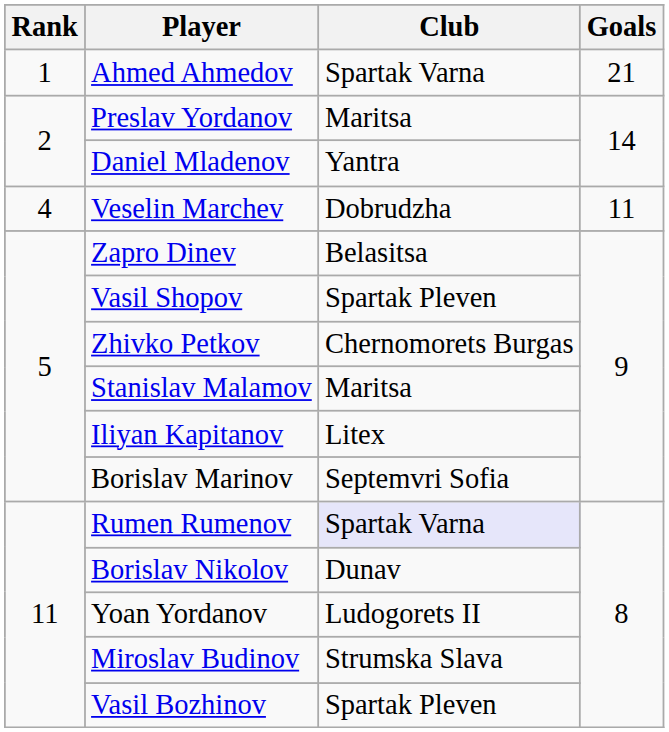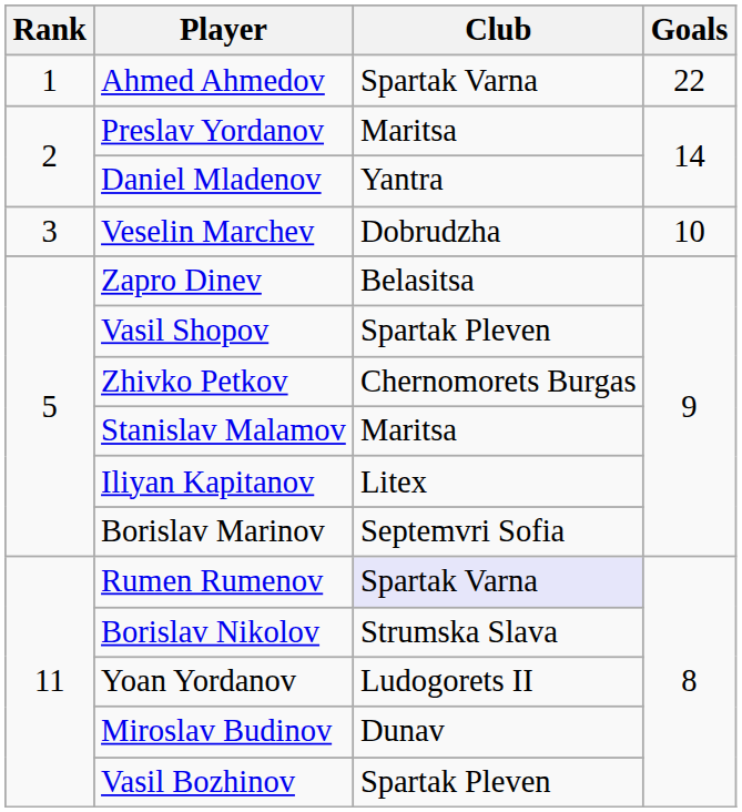 <table class="wikitable" style="text-align:center">
 <tr>
 <th>Rank</th>
 <th>Player</th>
 <th>Club</th>
 <th>Goals</th>
 </tr>
 <tr>
 <td>1</td>
 <td align="left"> <a href='#'>Ahmed Ahmedov</a></td>
 <td align="left">Spartak Varna</td>
-<td>21</td>
+<td>22</td>
 </tr>
 <tr>
 <td rowspan=2>2</td>
 <td align="left"> <a href='#'>Preslav Yordanov</a></td>
 <td align="left">Maritsa</td>
 <td rowspan=2>14</td>
 </tr>
 <tr>
 <td align="left"> <a href='#'>Daniel Mladenov</a></td>
 <td align="left">Yantra</td>
 </tr>
 <tr>
-<td>4</td>
+<td>3</td>
 <td align="left"> <a href='#'>Veselin Marchev</a></td>
 <td align="left">Dobrudzha</td>
-<td>11</td>
+<td>10</td>
 </tr>
 <tr>
 <td rowspan=6>5</td>
 <td align="left"> <a href='#'>Zapro Dinev</a></td>
 <td align="left">Belasitsa</td>
 <td rowspan=6>9</td>
 </tr>
 <tr>
 <td align="left"> <a href='#'>Vasil Shopov</a></td>
 <td align="left">Spartak Pleven</td>
 </tr>
 <tr>
 <td align="left"> <a href='#'>Zhivko Petkov</a></td>
 <td align="left">Chernomorets Burgas</td>
 </tr>
 <tr>
 <td align="left"> <a href='#'>Stanislav Malamov</a></td>
 <td align="left">Maritsa</td>
 </tr>
 <tr>
 <td align="left"> <a href='#'>Iliyan Kapitanov</a></td>
 <td align="left">Litex</td>
 </tr>
 <tr>
 <td align="left"> Borislav Marinov</td>
 <td align="left">Septemvri Sofia</td>
 </tr>
 <tr>
 <td rowspan=5>11</td>
 <td align="left"> <a href='#'>Rumen Rumenov</a></td>
 <td align="left" style="background: lavender;">Spartak Varna</td>
 <td rowspan=5>8</td>
 </tr>
 <tr>
 <td align="left"> <a href='#'>Borislav Nikolov</a></td>
-<td align="left">Dunav</td>
+<td align="left">Strumska Slava</td>
 </tr>
 <tr>
 <td align="left"> Yoan Yordanov</td>
 <td align="left">Ludogorets II</td>
 </tr>
 <tr>
 <td align="left"> <a href='#'>Miroslav Budinov</a></td>
-<td align="left">Strumska Slava</td>
+<td align="left">Dunav</td>
 </tr>
 <tr>
 <td align="left"> <a href='#'>Vasil Bozhinov</a></td>
 <td align="left">Spartak Pleven</td>
 </tr>
 <tr>
 </tr>
 </table>
